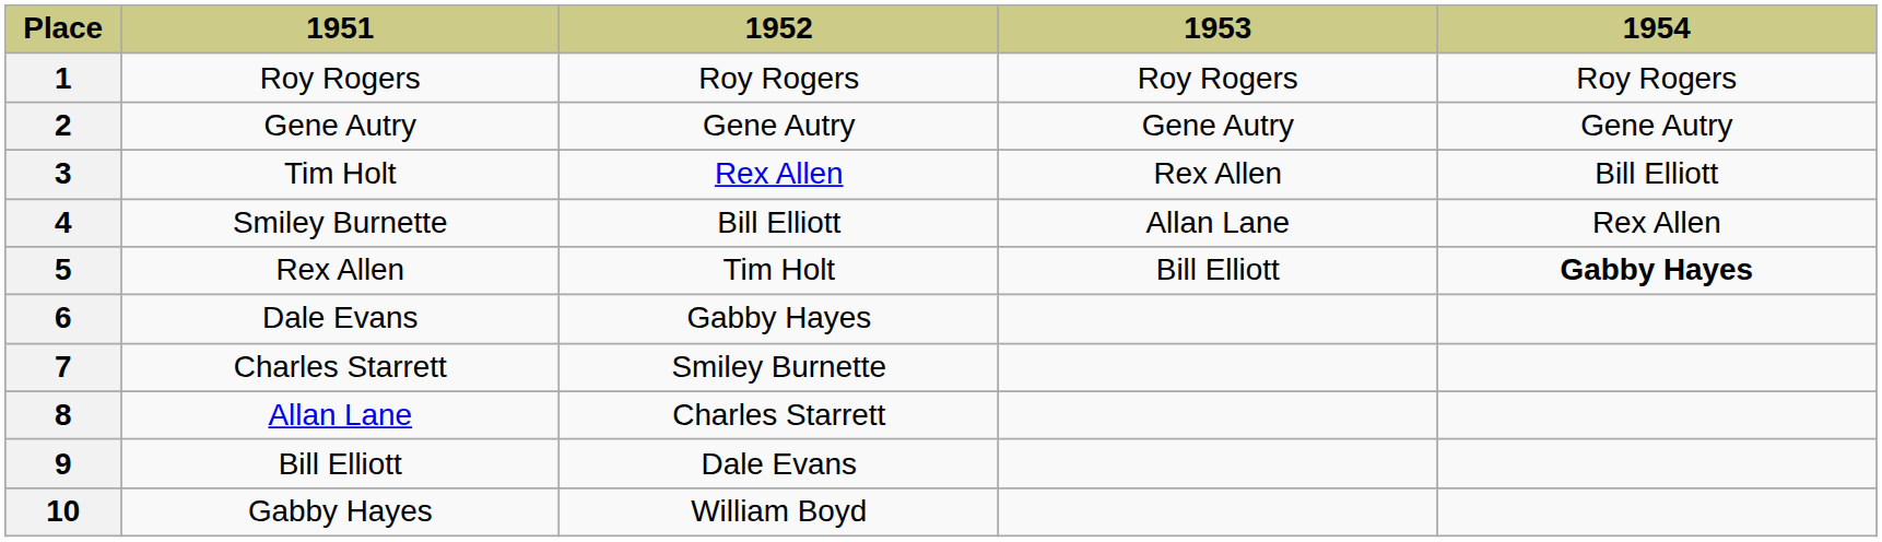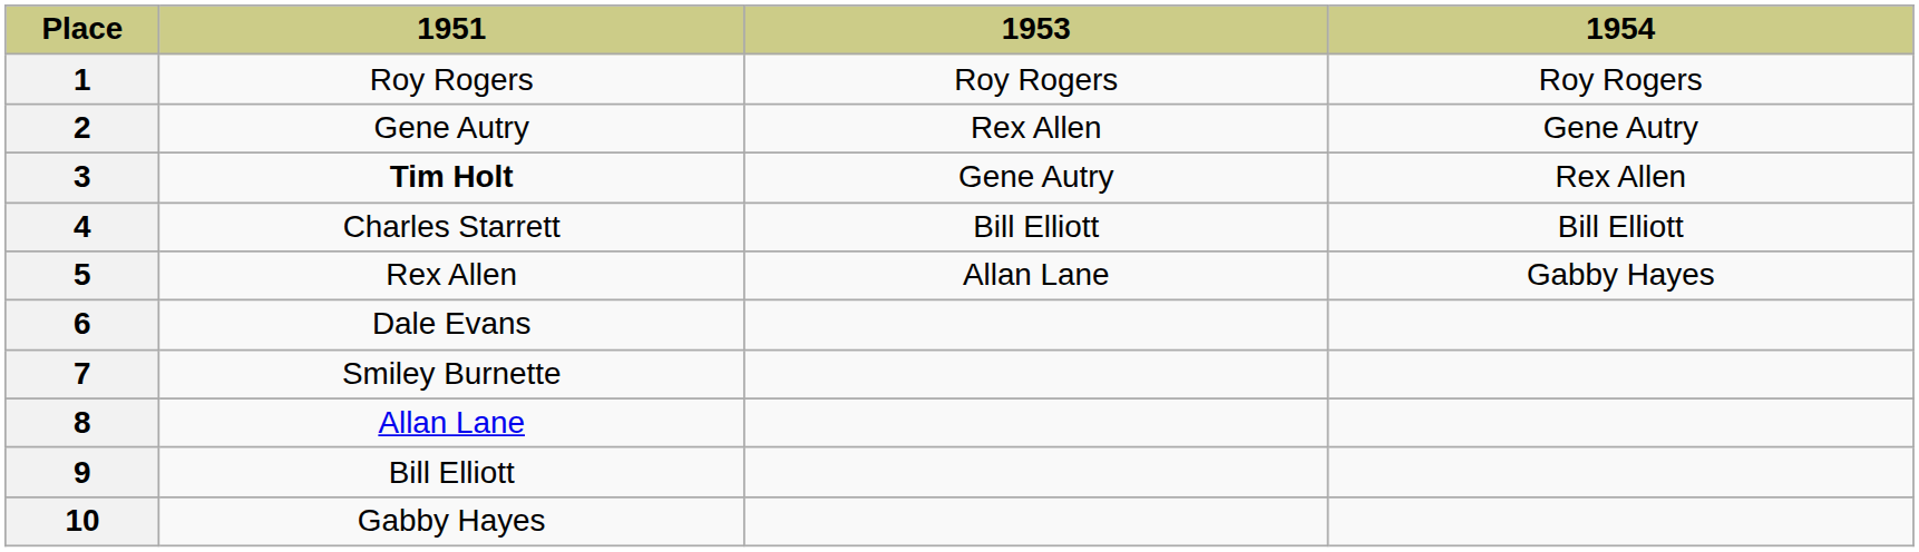 <table class="wikitable" style="text-align:center">
 <tr>
 <th scope="col" style="background:#CC8" width="5%">Place</th>
 <th scope="col" style="background:#CC8" width="19%">1951</th>
-<th scope="col" style="background:#CC8" width="19%">1952</th>
 <th scope="col" style="background:#CC8" width="19%">1953</th>
 <th scope="col" style="background:#CC8" width="19%">1954</th>
 </tr>
 <tr>
 <th>1</th>
 <td>Roy Rogers</td>
 <td>Roy Rogers</td>
 <td>Roy Rogers</td>
-<td>Roy Rogers</td>
 </tr>
 <tr>
 <th>2</th>
 <td>Gene Autry</td>
-<td>Gene Autry</td>
-<td>Gene Autry</td>
+<td>Rex Allen</td>
 <td>Gene Autry</td>
 </tr>
 <tr>
 <th>3</th>
-<td>Tim Holt</td>
-<td><a href='#'>Rex Allen</a></td>
+<td><strong>Tim Holt</strong></td>
+<td>Gene Autry</td>
 <td>Rex Allen</td>
-<td>Bill Elliott</td>
 </tr>
 <tr>
 <th>4</th>
-<td>Smiley Burnette</td>
+<td>Charles Starrett</td>
 <td>Bill Elliott</td>
-<td>Allan Lane</td>
-<td>Rex Allen</td>
+<td>Bill Elliott</td>
 </tr>
 <tr>
 <th>5</th>
 <td>Rex Allen</td>
-<td>Tim Holt</td>
-<td>Bill Elliott</td>
-<td><strong>Gabby Hayes</strong></td>
+<td>Allan Lane</td>
+<td>Gabby Hayes</td>
 </tr>
 <tr>
 <th>6</th>
 <td>Dale Evans</td>
-<td>Gabby Hayes</td>
 <td></td>
 <td></td>
 </tr>
 <tr>
 <th>7</th>
-<td>Charles Starrett</td>
 <td>Smiley Burnette</td>
 <td></td>
 <td></td>
 </tr>
 <tr>
 <th>8</th>
 <td><a href='#'>Allan Lane</a></td>
-<td>Charles Starrett</td>
 <td></td>
 <td></td>
 </tr>
 <tr>
 <th>9</th>
 <td>Bill Elliott</td>
-<td>Dale Evans</td>
 <td></td>
 <td></td>
 </tr>
 <tr>
 <th>10</th>
 <td>Gabby Hayes</td>
-<td>William Boyd</td>
 <td></td>
 <td></td>
 </tr>
 </table>
